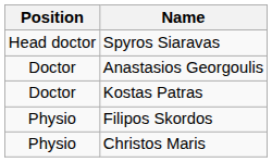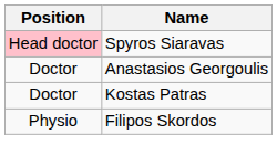 <table class="wikitable" style="text-align: center;">
 <tr>
 <th>Position</th>
 <th>Name</th>
 </tr>
 <tr>
-<td>Head doctor</td>
+<td style="background: pink;">Head doctor</td>
 <td style="text-align:left;">Spyros Siaravas</td>
 </tr>
 <tr>
 <td>Doctor</td>
 <td style="text-align:left;">Anastasios Georgoulis</td>
 </tr>
 <tr>
 <td>Doctor</td>
 <td style="text-align:left;">Kostas Patras</td>
 </tr>
 <tr>
 <td>Physio</td>
 <td style="text-align:left;">Filipos Skordos</td>
 </tr>
-<tr>
-<td>Physio</td>
-<td style="text-align:left;">Christos Maris</td>
-</tr>
 </table>
